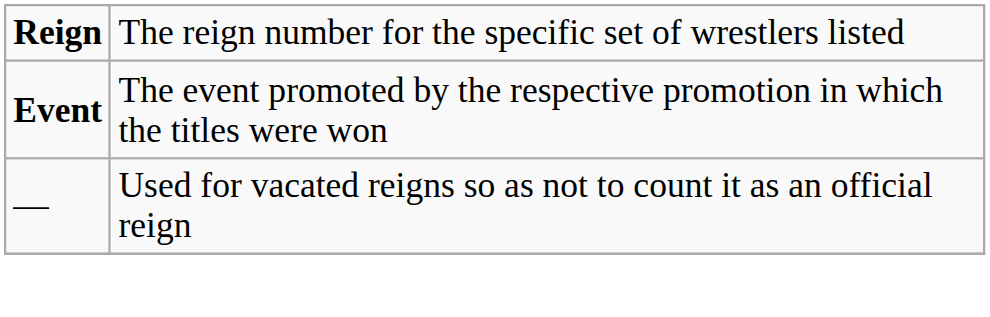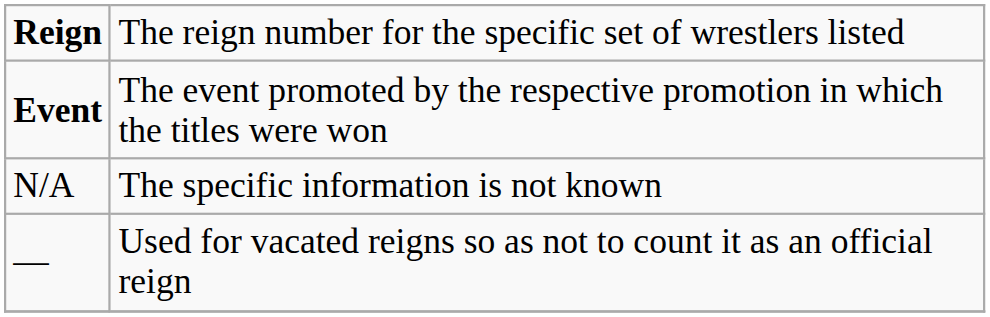 <table class="wikitable" width=50%>
 <tr>
 <td><strong>Reign</strong></td>
 <td>The reign number for the specific set of wrestlers listed</td>
 </tr>
 <tr>
 <td><strong>Event</strong></td>
 <td>The event promoted by the respective promotion in which the titles were won</td>
 </tr>
 <tr>
+<td>N/A</td>
+<td>The specific information is not known</td>
+</tr>
+<tr>
 <td>—</td>
 <td>Used for vacated reigns so as not to count it as an official reign</td>
 </tr>
 <tr>
 </tr>
 </table>
